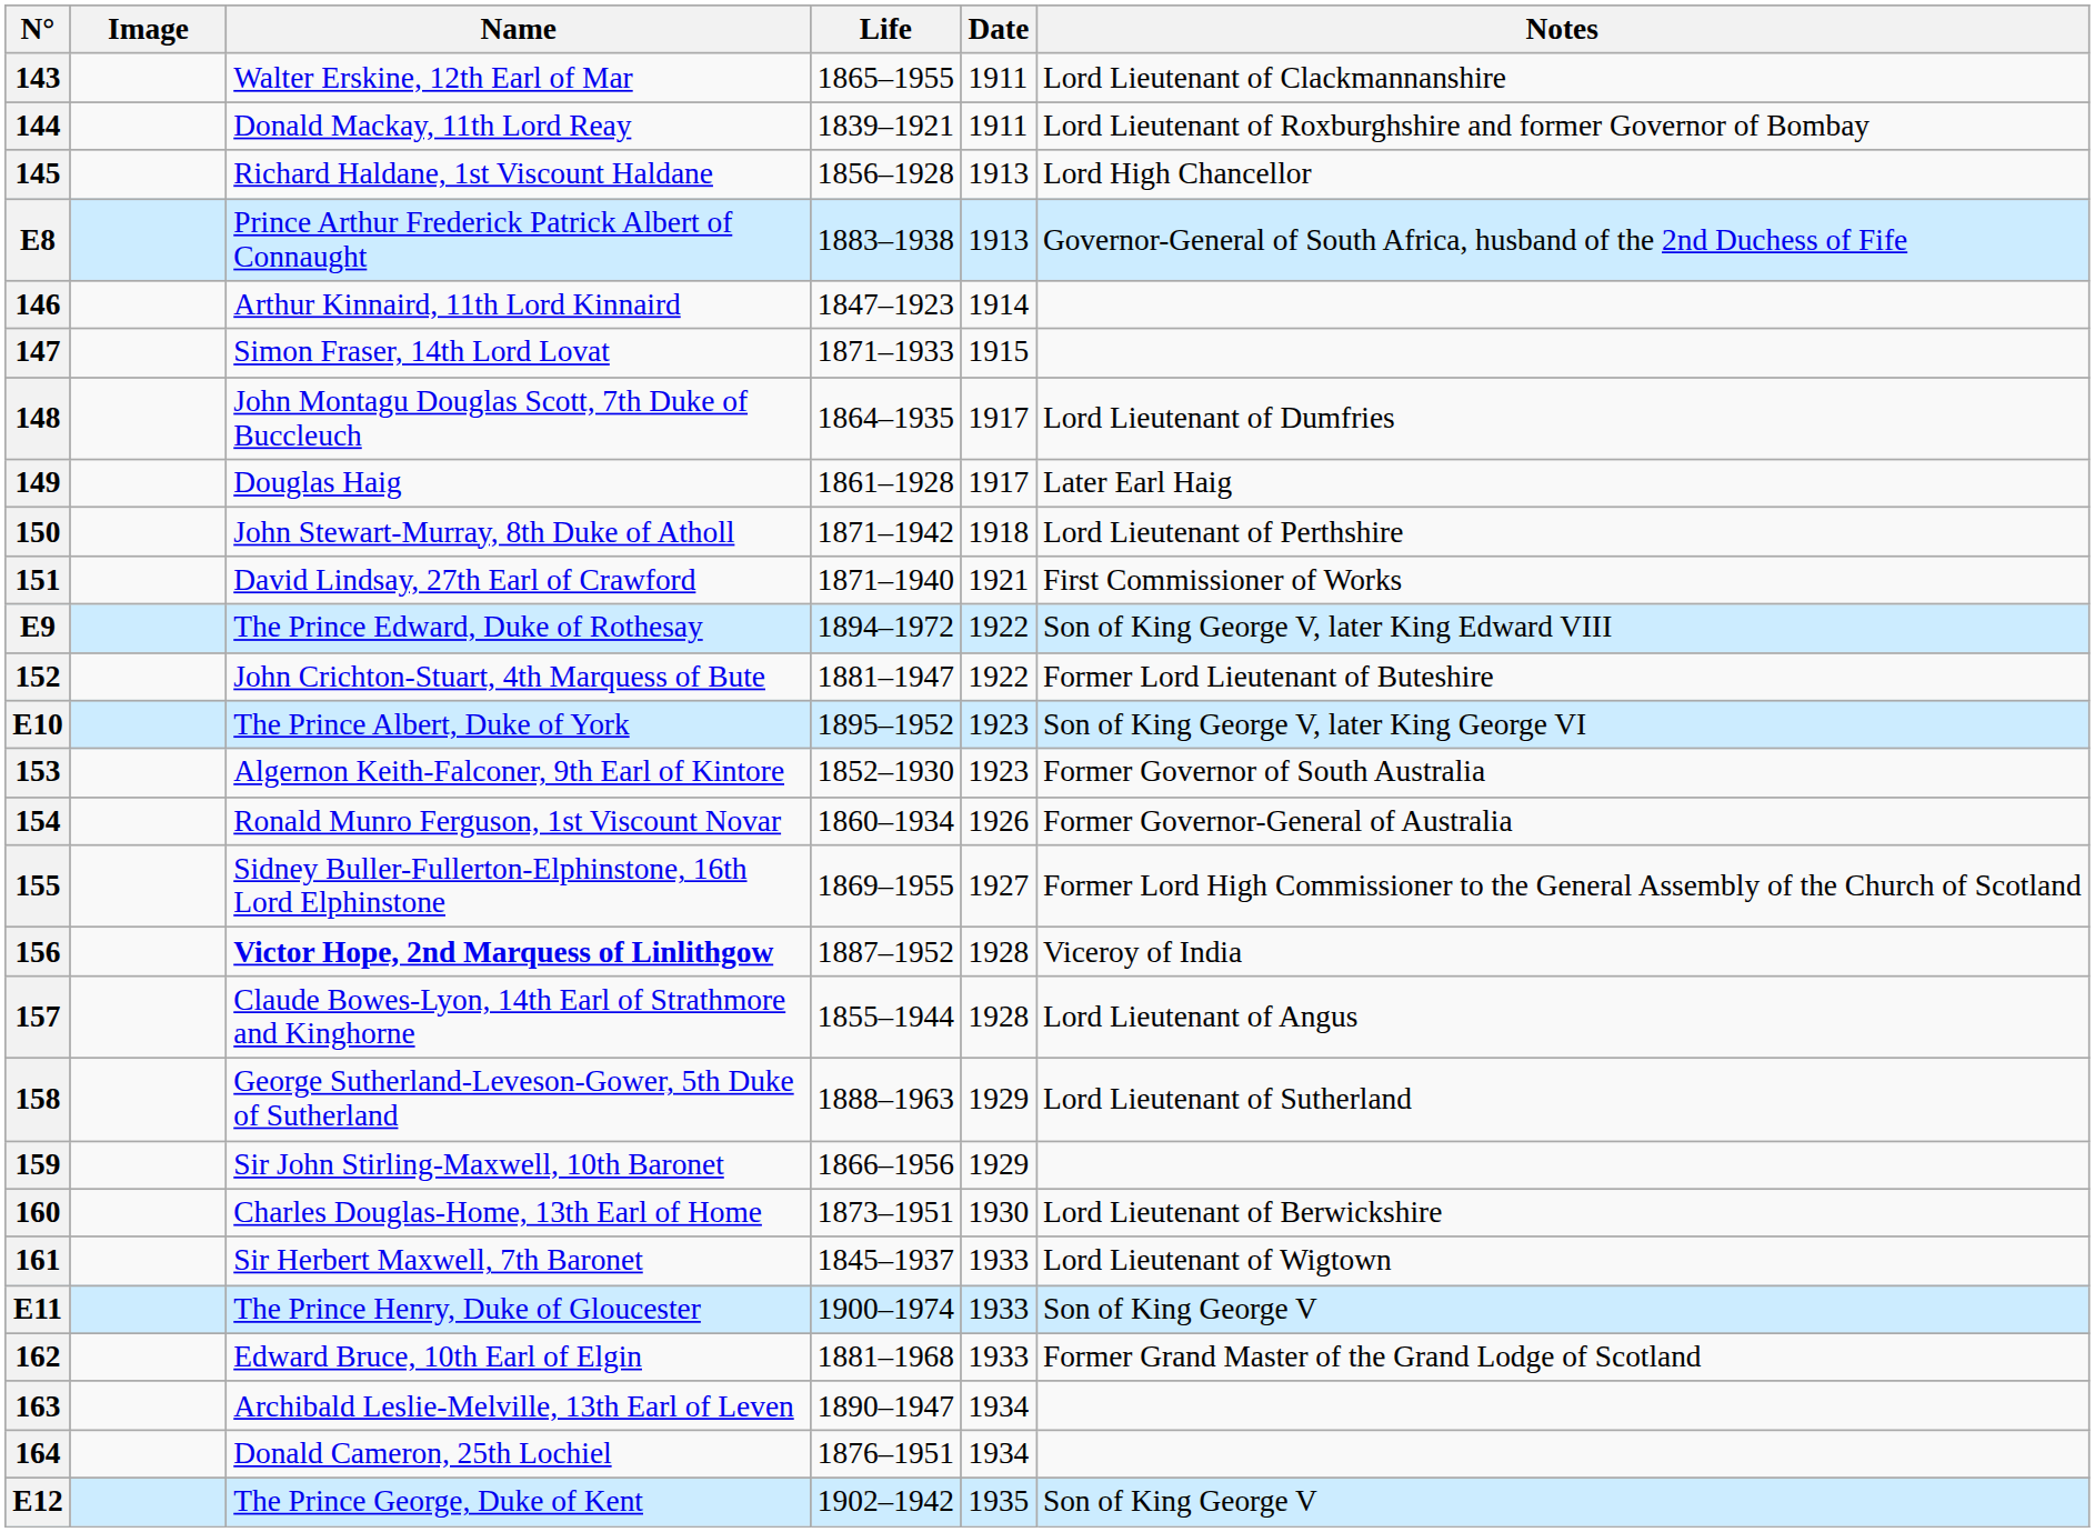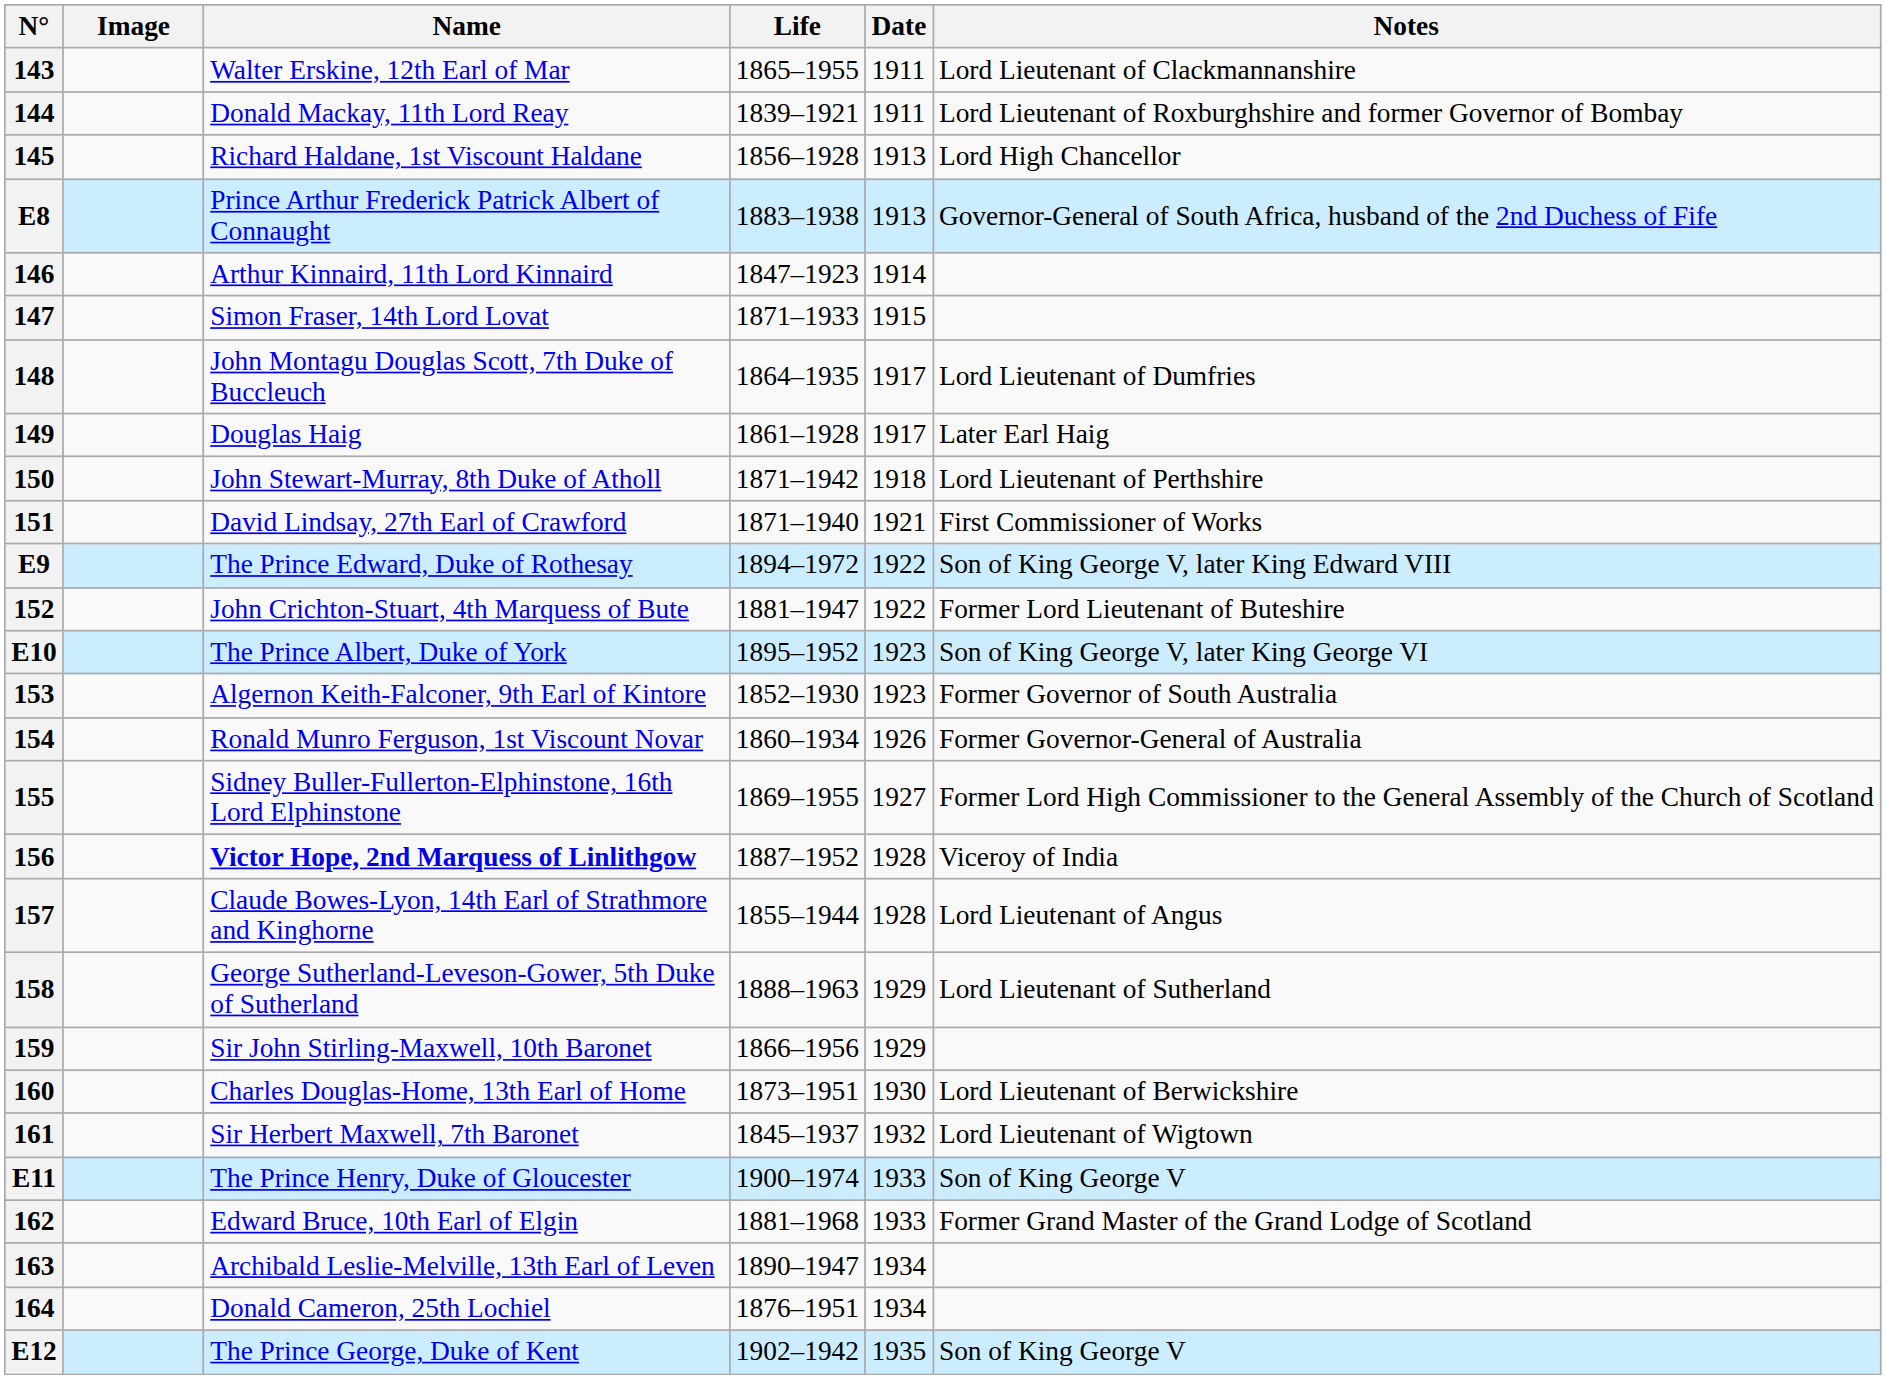 <table class="wikitable">
 <tr>
 <th>N°</th>
 <th style="width: 75px;">Image</th>
 <th style="width: 300px;">Name</th>
 <th>Life</th>
 <th>Date</th>
 <th>Notes</th>
 </tr>
 <tr>
 <th>143</th>
 <td></td>
 <td><a href='#'>Walter Erskine, 12th Earl of Mar</a></td>
 <td>1865–1955</td>
 <td>1911</td>
 <td>Lord Lieutenant of Clackmannanshire</td>
 </tr>
 <tr>
 <th>144</th>
 <td></td>
 <td><a href='#'>Donald Mackay, 11th Lord Reay</a></td>
 <td>1839–1921</td>
 <td>1911</td>
 <td>Lord Lieutenant of Roxburghshire and former Governor of Bombay</td>
 </tr>
 <tr>
 <th>145</th>
 <td></td>
 <td><a href='#'>Richard Haldane, 1st Viscount Haldane</a></td>
 <td>1856–1928</td>
 <td>1913</td>
 <td>Lord High Chancellor</td>
 </tr>
 <tr bgcolor="#CCECFF">
 <th>E8</th>
 <td></td>
 <td><a href='#'>Prince Arthur Frederick Patrick Albert of Connaught</a></td>
 <td>1883–1938</td>
 <td>1913</td>
 <td>Governor-General of South Africa, husband of the <a href='#'>2nd Duchess of Fife</a></td>
 </tr>
 <tr>
 <th>146</th>
 <td></td>
 <td><a href='#'>Arthur Kinnaird, 11th Lord Kinnaird</a></td>
 <td>1847–1923</td>
 <td>1914</td>
 <td></td>
 </tr>
 <tr>
 <th>147</th>
 <td></td>
 <td><a href='#'>Simon Fraser, 14th Lord Lovat</a></td>
 <td>1871–1933</td>
 <td>1915</td>
 <td></td>
 </tr>
 <tr>
 <th>148</th>
 <td></td>
 <td><a href='#'>John Montagu Douglas Scott, 7th Duke of Buccleuch</a></td>
 <td>1864–1935</td>
 <td>1917</td>
 <td>Lord Lieutenant of Dumfries</td>
 </tr>
 <tr>
 <th>149</th>
 <td></td>
 <td><a href='#'>Douglas Haig</a></td>
 <td>1861–1928</td>
 <td>1917</td>
 <td>Later Earl Haig</td>
 </tr>
 <tr>
 <th>150</th>
 <td></td>
 <td><a href='#'>John Stewart-Murray, 8th Duke of Atholl</a></td>
 <td>1871–1942</td>
 <td>1918</td>
 <td>Lord Lieutenant of Perthshire</td>
 </tr>
 <tr>
 <th>151</th>
 <td></td>
 <td><a href='#'>David Lindsay, 27th Earl of Crawford</a></td>
 <td>1871–1940</td>
 <td>1921</td>
 <td>First Commissioner of Works</td>
 </tr>
 <tr bgcolor="#CCECFF">
 <th>E9</th>
 <td></td>
 <td><a href='#'>The Prince Edward, Duke of Rothesay</a></td>
 <td>1894–1972</td>
 <td>1922</td>
 <td>Son of King George V, later King Edward VIII</td>
 </tr>
 <tr>
 <th>152</th>
 <td></td>
 <td><a href='#'>John Crichton-Stuart, 4th Marquess of Bute</a></td>
 <td>1881–1947</td>
 <td>1922</td>
 <td>Former Lord Lieutenant of Buteshire</td>
 </tr>
 <tr bgcolor="#CCECFF">
 <th>E10</th>
 <td></td>
 <td><a href='#'>The Prince Albert, Duke of York</a></td>
 <td>1895–1952</td>
 <td>1923</td>
 <td>Son of King George V, later King George VI</td>
 </tr>
 <tr>
 <th>153</th>
 <td></td>
 <td><a href='#'>Algernon Keith-Falconer, 9th Earl of Kintore</a></td>
 <td>1852–1930</td>
 <td>1923</td>
 <td>Former Governor of South Australia</td>
 </tr>
 <tr>
 <th>154</th>
 <td></td>
 <td><a href='#'>Ronald Munro Ferguson, 1st Viscount Novar</a></td>
 <td>1860–1934</td>
 <td>1926</td>
 <td>Former Governor-General of Australia</td>
 </tr>
 <tr>
 <th>155</th>
 <td></td>
 <td><a href='#'>Sidney Buller-Fullerton-Elphinstone, 16th Lord Elphinstone</a></td>
 <td>1869–1955</td>
 <td>1927</td>
 <td>Former Lord High Commissioner to the General Assembly of the Church of Scotland</td>
 </tr>
 <tr>
 <th>156</th>
 <td></td>
 <td><strong><a href='#'>Victor Hope, 2nd Marquess of Linlithgow</a></strong></td>
 <td>1887–1952</td>
 <td>1928</td>
 <td>Viceroy of India</td>
 </tr>
 <tr>
 <th>157</th>
 <td></td>
 <td><a href='#'>Claude Bowes-Lyon, 14th Earl of Strathmore and Kinghorne</a></td>
 <td>1855–1944</td>
 <td>1928</td>
 <td>Lord Lieutenant of Angus</td>
 </tr>
 <tr>
 <th>158</th>
 <td></td>
 <td><a href='#'>George Sutherland-Leveson-Gower, 5th Duke of Sutherland</a></td>
 <td>1888–1963</td>
 <td>1929</td>
 <td>Lord Lieutenant of Sutherland</td>
 </tr>
 <tr>
 <th>159</th>
 <td></td>
 <td><a href='#'>Sir John Stirling-Maxwell, 10th Baronet</a></td>
 <td>1866–1956</td>
 <td>1929</td>
 <td></td>
 </tr>
 <tr>
 <th>160</th>
 <td></td>
 <td><a href='#'>Charles Douglas-Home, 13th Earl of Home</a></td>
 <td>1873–1951</td>
 <td>1930</td>
 <td>Lord Lieutenant of Berwickshire</td>
 </tr>
 <tr>
 <th>161</th>
 <td></td>
 <td><a href='#'>Sir Herbert Maxwell, 7th Baronet</a></td>
 <td>1845–1937</td>
-<td>1933</td>
+<td>1932</td>
 <td>Lord Lieutenant of Wigtown</td>
 </tr>
 <tr bgcolor="#CCECFF">
 <th>E11</th>
 <td></td>
 <td><a href='#'>The Prince Henry, Duke of Gloucester</a></td>
 <td>1900–1974</td>
 <td>1933</td>
 <td>Son of King George V</td>
 </tr>
 <tr>
 <th>162</th>
 <td></td>
 <td><a href='#'>Edward Bruce, 10th Earl of Elgin</a></td>
 <td>1881–1968</td>
 <td>1933</td>
 <td>Former Grand Master of the Grand Lodge of Scotland</td>
 </tr>
 <tr>
 <th>163</th>
 <td></td>
 <td><a href='#'>Archibald Leslie-Melville, 13th Earl of Leven</a></td>
 <td>1890–1947</td>
 <td>1934</td>
 <td></td>
 </tr>
 <tr>
 <th>164</th>
 <td></td>
 <td><a href='#'>Donald Cameron, 25th Lochiel</a></td>
 <td>1876–1951</td>
 <td>1934</td>
 <td></td>
 </tr>
 <tr bgcolor="#CCECFF">
 <th>E12</th>
 <td></td>
 <td><a href='#'>The Prince George, Duke of Kent</a></td>
 <td>1902–1942</td>
 <td>1935</td>
 <td>Son of King George V</td>
 </tr>
 </table>
